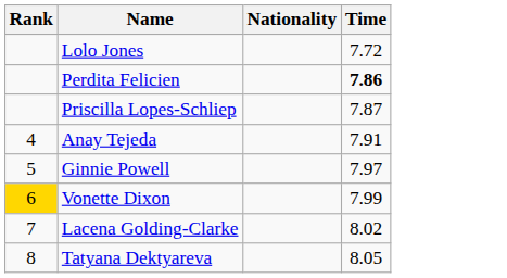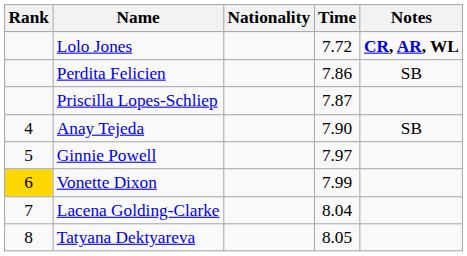 <table class="wikitable sortable" style="text-align:center">
 <tr>
 <th>Rank</th>
 <th>Name</th>
 <th>Nationality</th>
 <th>Time</th>
+<th>Notes</th>
 </tr>
 <tr>
 <td></td>
 <td align=left><a href='#'>Lolo Jones</a></td>
 <td align=left></td>
 <td>7.72</td>
+<td><strong><a href='#'>CR</a>, <a href='#'>AR</a>, WL</strong></td>
 </tr>
 <tr>
 <td></td>
 <td align=left><a href='#'>Perdita Felicien</a></td>
 <td align=left></td>
-<td><strong>7.86</strong></td>
+<td>7.86</td>
+<td>SB</td>
 </tr>
 <tr>
 <td></td>
 <td align=left><a href='#'>Priscilla Lopes-Schliep</a></td>
 <td align=left></td>
 <td>7.87</td>
+<td></td>
 </tr>
 <tr>
 <td>4</td>
 <td align=left><a href='#'>Anay Tejeda</a></td>
 <td align=left></td>
-<td>7.91</td>
+<td>7.90</td>
+<td>SB</td>
 </tr>
 <tr>
 <td>5</td>
 <td align=left><a href='#'>Ginnie Powell</a></td>
 <td align=left></td>
 <td>7.97</td>
+<td></td>
 </tr>
 <tr>
 <td style="background: gold;">6</td>
 <td align=left><a href='#'>Vonette Dixon</a></td>
 <td align=left></td>
 <td>7.99</td>
+<td></td>
 </tr>
 <tr>
 <td>7</td>
 <td align=left><a href='#'>Lacena Golding-Clarke</a></td>
 <td align=left></td>
-<td>8.02</td>
+<td>8.04</td>
+<td></td>
 </tr>
 <tr>
 <td>8</td>
 <td align=left><a href='#'>Tatyana Dektyareva</a></td>
 <td align=left></td>
 <td>8.05</td>
+<td></td>
 </tr>
 </table>
